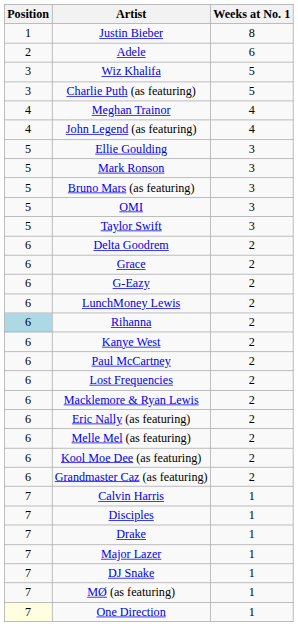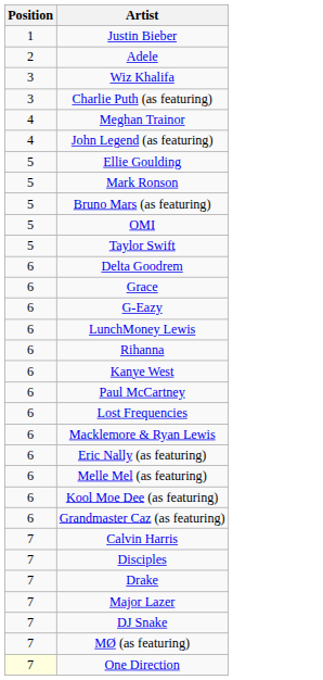 <table class="wikitable">
 <tr>
 <th style="text-align: center;">Position</th>
 <th style="text-align: center;">Artist</th>
-<th style="text-align: center;">Weeks at No. 1</th>
 </tr>
 <tr>
 <td style="text-align: center;">1</td>
 <td style="text-align: center;"><a href='#'>Justin Bieber</a></td>
-<td style="text-align: center;">8</td>
 </tr>
 <tr>
 <td style="text-align: center;">2</td>
 <td style="text-align: center;"><a href='#'>Adele</a></td>
-<td style="text-align: center;">6</td>
 </tr>
 <tr>
 <td style="text-align: center;">3</td>
 <td style="text-align: center;"><a href='#'>Wiz Khalifa</a></td>
-<td style="text-align: center;">5</td>
 </tr>
 <tr>
 <td style="text-align: center;">3</td>
 <td style="text-align: center;"><a href='#'>Charlie Puth</a> (as featuring)</td>
-<td style="text-align: center;">5</td>
 </tr>
 <tr>
 <td style="text-align: center;">4</td>
 <td style="text-align: center;"><a href='#'>Meghan Trainor</a></td>
-<td style="text-align: center;">4</td>
 </tr>
 <tr>
 <td style="text-align: center;">4</td>
 <td style="text-align: center;"><a href='#'>John Legend</a> (as featuring)</td>
-<td style="text-align: center;">4</td>
 </tr>
 <tr>
 <td style="text-align: center;">5</td>
 <td style="text-align: center;"><a href='#'>Ellie Goulding</a></td>
-<td style="text-align: center;">3</td>
 </tr>
 <tr>
 <td style="text-align: center;">5</td>
 <td style="text-align: center;"><a href='#'>Mark Ronson</a></td>
-<td style="text-align: center;">3</td>
 </tr>
 <tr>
 <td style="text-align: center;">5</td>
 <td style="text-align: center;"><a href='#'>Bruno Mars</a> (as featuring)</td>
-<td style="text-align: center;">3</td>
 </tr>
 <tr>
 <td style="text-align: center;">5</td>
 <td style="text-align: center;"><a href='#'>OMI</a></td>
-<td style="text-align: center;">3</td>
 </tr>
 <tr>
 <td style="text-align: center;">5</td>
 <td style="text-align: center;"><a href='#'>Taylor Swift</a></td>
-<td style="text-align: center;">3</td>
 </tr>
 <tr>
 <td style="text-align: center;">6</td>
 <td style="text-align: center;"><a href='#'>Delta Goodrem</a></td>
-<td style="text-align: center;">2</td>
 </tr>
 <tr>
 <td style="text-align: center;">6</td>
 <td style="text-align: center;"><a href='#'>Grace</a></td>
-<td style="text-align: center;">2</td>
 </tr>
 <tr>
 <td style="text-align: center;">6</td>
 <td style="text-align: center;"><a href='#'>G-Eazy</a></td>
-<td style="text-align: center;">2</td>
 </tr>
 <tr>
 <td style="text-align: center;">6</td>
 <td style="text-align: center;"><a href='#'>LunchMoney Lewis</a></td>
-<td style="text-align: center;">2</td>
 </tr>
 <tr>
-<td style="background: lightblue; text-align: center;">6</td>
+<td style="text-align: center;">6</td>
 <td style="text-align: center;"><a href='#'>Rihanna</a></td>
-<td style="text-align: center;">2</td>
 </tr>
 <tr>
 <td style="text-align: center;">6</td>
 <td style="text-align: center;"><a href='#'>Kanye West</a></td>
-<td style="text-align: center;">2</td>
 </tr>
 <tr>
 <td style="text-align: center;">6</td>
 <td style="text-align: center;"><a href='#'>Paul McCartney</a></td>
-<td style="text-align: center;">2</td>
 </tr>
 <tr>
 <td style="text-align: center;">6</td>
 <td style="text-align: center;"><a href='#'>Lost Frequencies</a></td>
-<td style="text-align: center;">2</td>
 </tr>
 <tr>
 <td style="text-align: center;">6</td>
 <td style="text-align: center;"><a href='#'>Macklemore & Ryan Lewis</a></td>
-<td style="text-align: center;">2</td>
 </tr>
 <tr>
 <td style="text-align: center;">6</td>
 <td style="text-align: center;"><a href='#'>Eric Nally</a> (as featuring)</td>
-<td style="text-align: center;">2</td>
 </tr>
 <tr>
 <td style="text-align: center;">6</td>
 <td style="text-align: center;"><a href='#'>Melle Mel</a> (as featuring)</td>
-<td style="text-align: center;">2</td>
 </tr>
 <tr>
 <td style="text-align: center;">6</td>
 <td style="text-align: center;"><a href='#'>Kool Moe Dee</a> (as featuring)</td>
-<td style="text-align: center;">2</td>
 </tr>
 <tr>
 <td style="text-align: center;">6</td>
 <td style="text-align: center;"><a href='#'>Grandmaster Caz</a> (as featuring)</td>
-<td style="text-align: center;">2</td>
 </tr>
 <tr>
 <td style="text-align: center;">7</td>
 <td style="text-align: center;"><a href='#'>Calvin Harris</a></td>
-<td style="text-align: center;">1</td>
 </tr>
 <tr>
 <td style="text-align: center;">7</td>
 <td style="text-align: center;"><a href='#'>Disciples</a></td>
-<td style="text-align: center;">1</td>
 </tr>
 <tr>
 <td style="text-align: center;">7</td>
 <td style="text-align: center;"><a href='#'>Drake</a></td>
-<td style="text-align: center;">1</td>
 </tr>
 <tr>
 <td style="text-align: center;">7</td>
 <td style="text-align: center;"><a href='#'>Major Lazer</a></td>
-<td style="text-align: center;">1</td>
 </tr>
 <tr>
 <td style="text-align: center;">7</td>
 <td style="text-align: center;"><a href='#'>DJ Snake</a></td>
-<td style="text-align: center;">1</td>
 </tr>
 <tr>
 <td style="text-align: center;">7</td>
 <td style="text-align: center;"><a href='#'>MØ</a> (as featuring)</td>
-<td style="text-align: center;">1</td>
 </tr>
 <tr>
 <td style="background: lightyellow; text-align: center;">7</td>
 <td style="text-align: center;"><a href='#'>One Direction</a></td>
-<td style="text-align: center;">1</td>
 </tr>
 </table>
